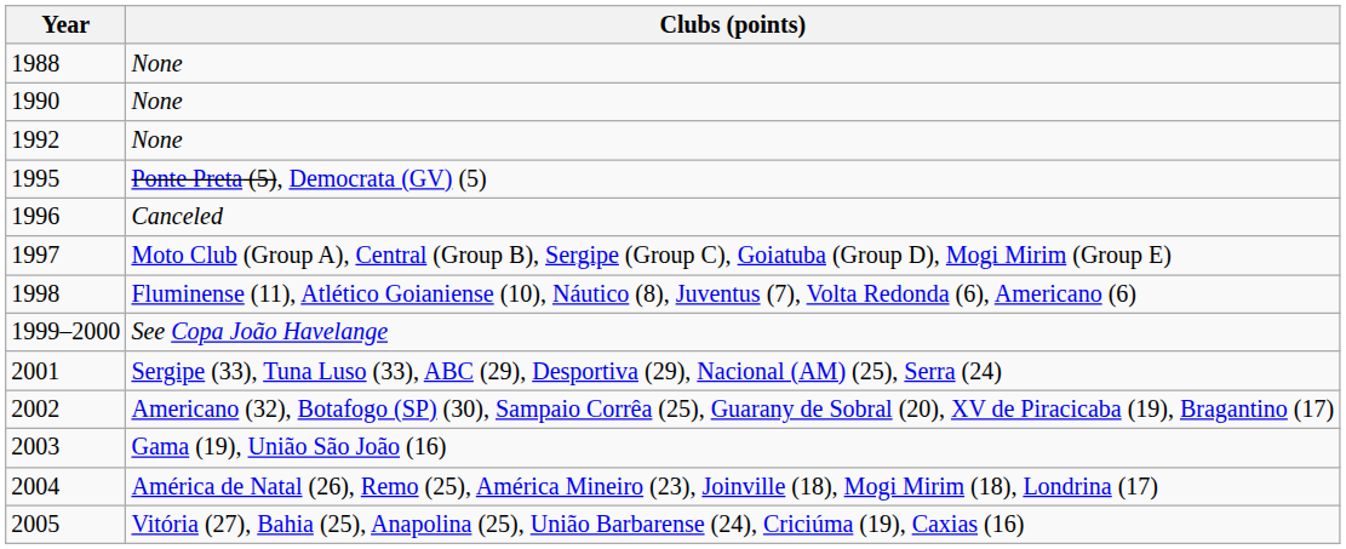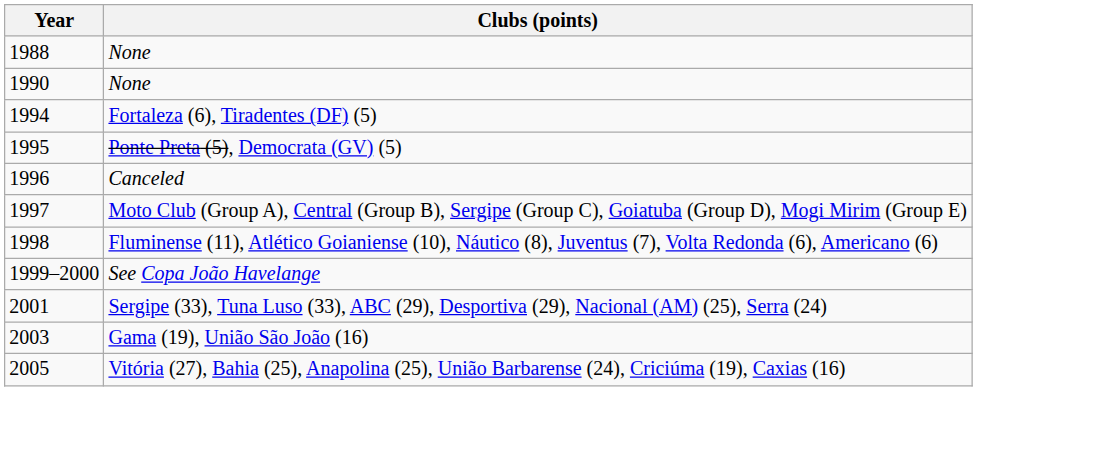 <table class="wikitable">
 <tr>
 <th>Year</th>
 <th>Clubs (points)</th>
 </tr>
 <tr>
 <td>1988</td>
 <td><em>None</em></td>
 </tr>
 <tr>
 <td>1990</td>
 <td><em>None</em></td>
 </tr>
 <tr>
-<td>1992</td>
-<td><em>None</em></td>
+<td>1994</td>
+<td><a href='#'>Fortaleza</a> (6), <a href='#'>Tiradentes (DF)</a> (5)</td>
 </tr>
 <tr>
 <td>1995</td>
 <td><s><a href='#'>Ponte Preta</a> (5)</s>, <a href='#'>Democrata (GV)</a> (5)</td>
 </tr>
 <tr>
 <td>1996</td>
 <td><em>Canceled</em></td>
 </tr>
 <tr>
 <td>1997</td>
 <td><a href='#'>Moto Club</a> (Group A), <a href='#'>Central</a> (Group B), <a href='#'>Sergipe</a> (Group C), <a href='#'>Goiatuba</a> (Group D), <a href='#'>Mogi Mirim</a> (Group E)</td>
 </tr>
 <tr>
 <td>1998</td>
 <td><a href='#'>Fluminense</a> (11), <a href='#'>Atlético Goianiense</a> (10), <a href='#'>Náutico</a> (8), <a href='#'>Juventus</a> (7), <a href='#'>Volta Redonda</a> (6), <a href='#'>Americano</a> (6)</td>
 </tr>
 <tr>
 <td>1999–2000</td>
 <td><em>See <a href='#'>Copa João Havelange</a></em></td>
 </tr>
 <tr>
 <td>2001</td>
 <td><a href='#'>Sergipe</a> (33), <a href='#'>Tuna Luso</a> (33), <a href='#'>ABC</a> (29), <a href='#'>Desportiva</a> (29), <a href='#'>Nacional (AM)</a> (25), <a href='#'>Serra</a> (24)</td>
 </tr>
 <tr>
-<td>2002</td>
-<td><a href='#'>Americano</a> (32), <a href='#'>Botafogo (SP)</a> (30), <a href='#'>Sampaio Corrêa</a> (25), <a href='#'>Guarany de Sobral</a> (20), <a href='#'>XV de Piracicaba</a> (19), <a href='#'>Bragantino</a> (17)</td>
-</tr>
-<tr>
 <td>2003</td>
 <td><a href='#'>Gama</a> (19), <a href='#'>União São João</a> (16)</td>
-</tr>
-<tr>
-<td>2004</td>
-<td><a href='#'>América de Natal</a> (26), <a href='#'>Remo</a> (25), <a href='#'>América Mineiro</a> (23), <a href='#'>Joinville</a> (18), <a href='#'>Mogi Mirim</a> (18), <a href='#'>Londrina</a> (17)</td>
 </tr>
 <tr>
 <td>2005</td>
 <td><a href='#'>Vitória</a> (27), <a href='#'>Bahia</a> (25), <a href='#'>Anapolina</a> (25), <a href='#'>União Barbarense</a> (24), <a href='#'>Criciúma</a> (19), <a href='#'>Caxias</a> (16)</td>
 </tr>
 </table>
